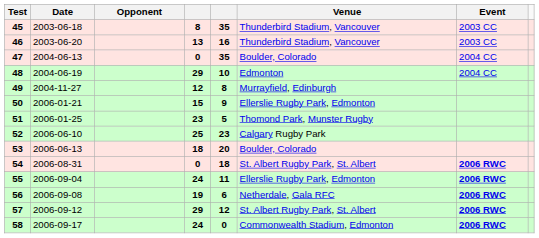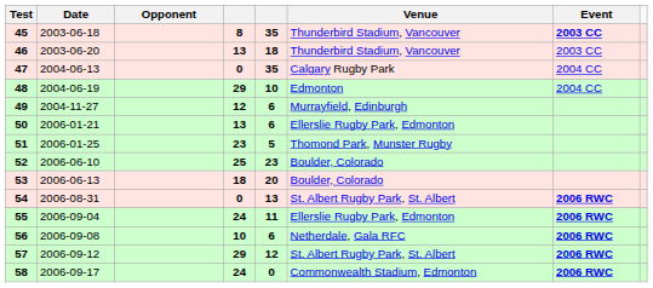 <table class="wikitable sortable" style="width:100%">
 <tr>
 <th style="width:5%">Test</th>
 <th style="width:12%">Date</th>
 <th style="width:17%">Opponent</th>
 <th style="width:5%"></th>
 <th style="width:5%"></th>
 <th>Venue</th>
 <th>Event</th>
 </tr>
 <tr bgcolor=FFE4E1>
 <td align="center"><strong>45</strong></td>
 <td>2003-06-18</td>
 <td></td>
 <td align="center"><strong>8</strong></td>
 <td align="center"><strong>35</strong></td>
 <td><a href='#'>Thunderbird Stadium</a>, <a href='#'>Vancouver</a></td>
-<td><a href='#'>2003 CC</a></td>
+<td><strong><a href='#'>2003 CC</a></strong></td>
 <td></td>
 </tr>
 <tr bgcolor=FFE4E1>
 <td align="center"><strong>46</strong></td>
 <td>2003-06-20</td>
 <td></td>
 <td align="center"><strong>13</strong></td>
-<td align="center"><strong>16</strong></td>
+<td align="center"><strong>18</strong></td>
 <td><a href='#'>Thunderbird Stadium</a>, <a href='#'>Vancouver</a></td>
 <td><a href='#'>2003 CC</a></td>
 <td></td>
 </tr>
 <tr bgcolor=FFE4E1>
 <td align="center"><strong>47</strong></td>
 <td>2004-06-13</td>
 <td></td>
 <td align="center"><strong>0</strong></td>
 <td align="center"><strong>35</strong></td>
-<td><a href='#'>Boulder, Colorado</a></td>
+<td><a href='#'>Calgary</a> Rugby Park</td>
 <td><a href='#'>2004 CC</a></td>
 <td></td>
 </tr>
 <tr bgcolor=#ccffcc>
 <td align="center"><strong>48</strong></td>
 <td>2004-06-19</td>
 <td></td>
 <td align="center"><strong>29</strong></td>
 <td align="center"><strong>10</strong></td>
 <td><a href='#'>Edmonton</a></td>
 <td><a href='#'>2004 CC</a></td>
 <td></td>
 </tr>
 <tr bgcolor=#ccffcc>
 <td align="center"><strong>49</strong></td>
 <td>2004-11-27</td>
 <td></td>
 <td align="center"><strong>12</strong></td>
-<td align="center"><strong>8</strong></td>
+<td align="center"><strong>6</strong></td>
 <td><a href='#'>Murrayfield</a>, <a href='#'>Edinburgh</a></td>
 <td></td>
 <td></td>
 </tr>
 <tr bgcolor=#ccffcc>
 <td align="center"><strong>50</strong></td>
 <td>2006-01-21</td>
 <td></td>
-<td align="center"><strong>15</strong></td>
-<td align="center"><strong>9</strong></td>
+<td align="center"><strong>13</strong></td>
+<td align="center"><strong>6</strong></td>
 <td><a href='#'>Ellerslie Rugby Park</a>, <a href='#'>Edmonton</a></td>
 <td></td>
 <td></td>
 </tr>
 <tr bgcolor=#ccffcc>
 <td align="center"><strong>51</strong></td>
 <td>2006-01-25</td>
 <td></td>
 <td align="center"><strong>23</strong></td>
 <td align="center"><strong>5</strong></td>
 <td><a href='#'>Thomond Park</a>, <a href='#'>Munster Rugby</a></td>
 <td></td>
 <td></td>
 </tr>
 <tr bgcolor=#ccffcc>
 <td align="center"><strong>52</strong></td>
 <td>2006-06-10</td>
 <td></td>
 <td align="center"><strong>25</strong></td>
 <td align="center"><strong>23</strong></td>
-<td><a href='#'>Calgary</a> Rugby Park</td>
+<td><a href='#'>Boulder, Colorado</a></td>
 <td></td>
 <td></td>
 </tr>
 <tr bgcolor=FFE4E1>
 <td align="center"><strong>53</strong></td>
 <td>2006-06-13</td>
 <td></td>
 <td align="center"><strong>18</strong></td>
 <td align="center"><strong>20</strong></td>
 <td><a href='#'>Boulder, Colorado</a></td>
 <td></td>
 <td></td>
 </tr>
 <tr bgcolor=FFE4E1>
 <td align="center"><strong>54</strong></td>
 <td>2006-08-31</td>
 <td></td>
 <td align="center"><strong>0</strong></td>
-<td align="center"><strong>18</strong></td>
+<td align="center"><strong>13</strong></td>
 <td><a href='#'>St. Albert Rugby Park</a>, <a href='#'>St. Albert</a></td>
 <td><a href='#'><strong>2006 RWC</strong></a></td>
 <td></td>
 </tr>
 <tr bgcolor=#ccffcc>
 <td align="center"><strong>55</strong></td>
 <td>2006-09-04</td>
 <td></td>
 <td align="center"><strong>24</strong></td>
 <td align="center"><strong>11</strong></td>
 <td><a href='#'>Ellerslie Rugby Park</a>, <a href='#'>Edmonton</a></td>
 <td><a href='#'><strong>2006 RWC</strong></a></td>
 <td></td>
 </tr>
 <tr bgcolor=#ccffcc>
 <td align="center"><strong>56</strong></td>
 <td>2006-09-08</td>
 <td></td>
-<td align="center"><strong>19</strong></td>
+<td align="center"><strong>10</strong></td>
 <td align="center"><strong>6</strong></td>
 <td><a href='#'>Netherdale</a>, <a href='#'>Gala RFC</a></td>
 <td><a href='#'><strong>2006 RWC</strong></a></td>
 <td></td>
 </tr>
 <tr bgcolor=#ccffcc>
 <td align="center"><strong>57</strong></td>
 <td>2006-09-12</td>
 <td></td>
 <td align="center"><strong>29</strong></td>
 <td align="center"><strong>12</strong></td>
 <td><a href='#'>St. Albert Rugby Park</a>, <a href='#'>St. Albert</a></td>
 <td><a href='#'><strong>2006 RWC</strong></a></td>
 <td></td>
 </tr>
 <tr bgcolor=#ccffcc>
 <td align="center"><strong>58</strong></td>
 <td>2006-09-17</td>
 <td></td>
 <td align="center"><strong>24</strong></td>
 <td align="center"><strong>0</strong></td>
 <td><a href='#'>Commonwealth Stadium</a>, <a href='#'>Edmonton</a></td>
 <td><a href='#'><strong>2006 RWC</strong></a></td>
 <td></td>
 </tr>
 </table>
